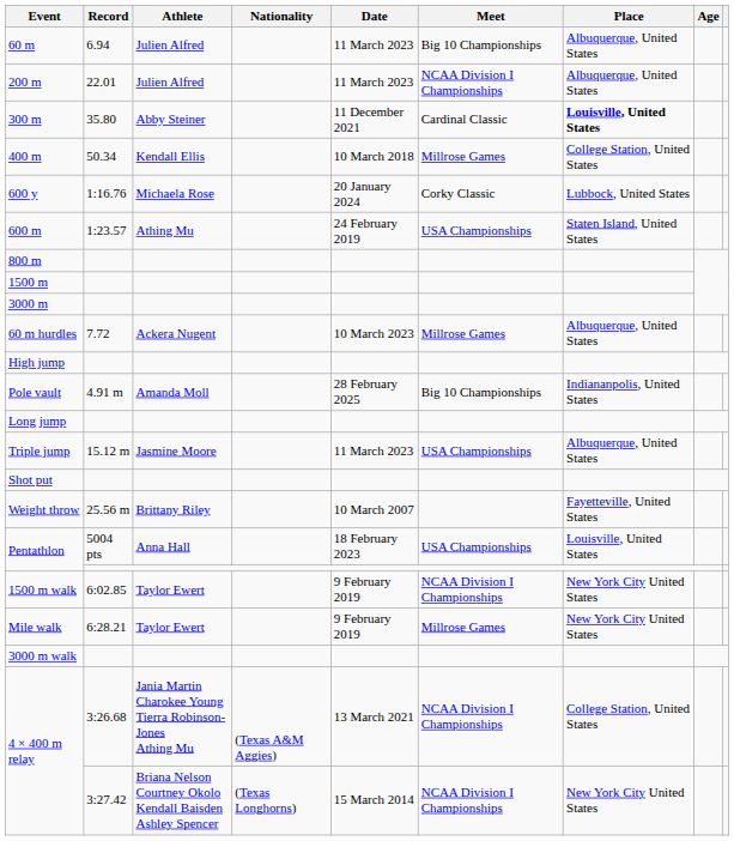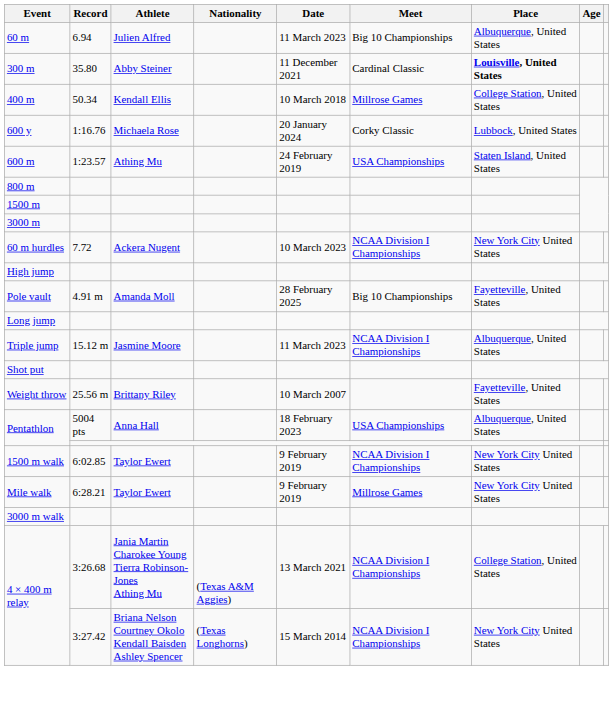 <table class="wikitable" style="font-size:95%; width: 95%;">
 <tr>
 <th>Event</th>
 <th>Record</th>
 <th>Athlete</th>
 <th>Nationality</th>
 <th>Date</th>
 <th>Meet</th>
 <th>Place</th>
 <th>Age</th>
 <th></th>
 </tr>
 <tr>
 <td><a href='#'>60 m</a></td>
 <td>6.94 </td>
 <td><a href='#'>Julien Alfred</a></td>
 <td></td>
 <td>11 March 2023</td>
 <td>Big 10 Championships</td>
-<td><a href='#'>Albuquerque</a>, United States</td>
-<td></td>
-<td></td>
-</tr>
-<tr>
-<td><a href='#'>200 m</a></td>
-<td>22.01 </td>
-<td><a href='#'>Julien Alfred</a></td>
-<td></td>
-<td>11 March 2023</td>
-<td><a href='#'>NCAA Division I Championships</a></td>
 <td><a href='#'>Albuquerque</a>, United States</td>
 <td></td>
 <td></td>
 </tr>
 <tr>
 <td><a href='#'>300 m</a></td>
 <td>35.80</td>
 <td><a href='#'>Abby Steiner</a></td>
 <td></td>
 <td>11 December 2021</td>
 <td>Cardinal Classic</td>
 <td><strong><a href='#'>Louisville</a>, United States</strong></td>
 <td></td>
 <td></td>
 </tr>
 <tr>
 <td><a href='#'>400 m</a></td>
 <td>50.34</td>
 <td><a href='#'>Kendall Ellis</a></td>
 <td></td>
 <td>10 March 2018</td>
 <td><a href='#'>Millrose Games</a></td>
 <td><a href='#'>College Station</a>, United States</td>
 <td></td>
 <td></td>
 </tr>
 <tr>
 <td><a href='#'>600 y</a></td>
 <td>1:16.76 </td>
 <td><a href='#'>Michaela Rose</a></td>
 <td></td>
 <td>20 January 2024</td>
 <td>Corky Classic</td>
 <td><a href='#'>Lubbock</a>, United States</td>
 <td></td>
 <td></td>
 </tr>
 <tr>
 <td><a href='#'>600 m</a></td>
 <td>1:23.57</td>
 <td><a href='#'>Athing Mu</a></td>
 <td></td>
 <td>24 February 2019</td>
 <td><a href='#'>USA Championships</a></td>
 <td><a href='#'>Staten Island</a>, United States</td>
 <td></td>
 <td></td>
 </tr>
 <tr>
 <td><a href='#'>800 m</a></td>
 <td></td>
 <td></td>
 <td></td>
 <td></td>
 <td></td>
 <td></td>
 </tr>
 <tr>
 <td><a href='#'>1500 m</a></td>
 <td></td>
 <td></td>
 <td></td>
 <td></td>
 <td></td>
 <td></td>
 </tr>
 <tr>
 <td><a href='#'>3000 m</a></td>
 <td></td>
 <td></td>
 <td></td>
 <td></td>
 <td></td>
 <td></td>
 </tr>
 <tr>
 <td><a href='#'>60 m hurdles</a></td>
 <td>7.72 </td>
 <td><a href='#'>Ackera Nugent</a></td>
 <td></td>
 <td>10 March 2023</td>
-<td><a href='#'>Millrose Games</a></td>
-<td><a href='#'>Albuquerque</a>, United States</td>
+<td><a href='#'>NCAA Division I Championships</a></td>
+<td><a href='#'>New York City</a> United States</td>
 <td></td>
 <td></td>
 </tr>
 <tr>
 <td><a href='#'>High jump</a></td>
 <td></td>
 <td></td>
 <td></td>
 <td></td>
 <td></td>
 <td></td>
 </tr>
 <tr>
 <td><a href='#'>Pole vault</a></td>
 <td>4.91 m</td>
 <td><a href='#'>Amanda Moll</a></td>
 <td></td>
 <td>28 February 2025</td>
 <td>Big 10 Championships</td>
-<td><a href='#'>Indiananpolis</a>, United States</td>
+<td><a href='#'>Fayetteville</a>, United States</td>
 <td></td>
 <td></td>
 </tr>
 <tr>
 <td><a href='#'>Long jump</a></td>
 <td></td>
 <td></td>
 <td></td>
 <td></td>
 <td></td>
 <td></td>
 </tr>
 <tr>
 <td><a href='#'>Triple jump</a></td>
 <td>15.12 m </td>
 <td><a href='#'>Jasmine Moore</a></td>
 <td></td>
 <td>11 March 2023</td>
-<td><a href='#'>USA Championships</a></td>
+<td><a href='#'>NCAA Division I Championships</a></td>
 <td><a href='#'>Albuquerque</a>, United States</td>
 <td></td>
 <td></td>
 </tr>
 <tr>
 <td><a href='#'>Shot put</a></td>
 <td></td>
 <td></td>
 <td></td>
 <td></td>
 <td></td>
 <td></td>
 </tr>
 <tr>
 <td><a href='#'>Weight throw</a></td>
 <td>25.56 m</td>
 <td><a href='#'>Brittany Riley</a></td>
 <td></td>
 <td>10 March 2007</td>
 <td></td>
 <td><a href='#'>Fayetteville</a>, United States</td>
 <td></td>
 <td></td>
 </tr>
 <tr>
 <td rowspan=2><a href='#'>Pentathlon</a></td>
 <td>5004 pts </td>
 <td><a href='#'>Anna Hall</a></td>
 <td></td>
 <td>18 February 2023</td>
 <td><a href='#'>USA Championships</a></td>
-<td><a href='#'>Louisville</a>, United States</td>
+<td><a href='#'>Albuquerque</a>, United States</td>
 <td></td>
 <td></td>
 </tr>
 <tr>
 <td colspan=7></td>
 <td></td>
 </tr>
 <tr>
 <td><a href='#'>1500 m walk</a></td>
 <td>6:02.85</td>
 <td><a href='#'>Taylor Ewert</a></td>
 <td></td>
 <td>9 February 2019</td>
 <td><a href='#'>NCAA Division I Championships</a></td>
 <td><a href='#'>New York City</a> United States</td>
 <td></td>
 <td></td>
 </tr>
 <tr>
 <td><a href='#'>Mile walk</a></td>
 <td>6:28.21</td>
 <td><a href='#'>Taylor Ewert</a></td>
 <td></td>
 <td>9 February 2019</td>
 <td><a href='#'>Millrose Games</a></td>
 <td><a href='#'>New York City</a> United States</td>
 <td></td>
 <td></td>
 </tr>
 <tr>
 <td><a href='#'>3000 m walk</a></td>
 <td></td>
 <td></td>
 <td></td>
 <td></td>
 <td></td>
 <td></td>
 </tr>
 <tr>
 <td rowspan=2><a href='#'>4 × 400 m relay</a></td>
 <td>3:26.68</td>
 <td><a href='#'>Jania Martin</a><br><a href='#'>Charokee Young</a><br><a href='#'>Tierra Robinson-Jones</a><br><a href='#'>Athing Mu</a></td>
 <td><br><br><br><br>(<a href='#'>Texas A&M Aggies</a>)</td>
 <td>13 March 2021</td>
 <td><a href='#'>NCAA Division I Championships</a></td>
 <td><a href='#'>College Station</a>, United States</td>
 <td><br><br><br></td>
 <td></td>
 </tr>
 <tr>
 <td>3:27.42 </td>
 <td><a href='#'>Briana Nelson</a><br><a href='#'>Courtney Okolo</a><br><a href='#'>Kendall Baisden</a><br><a href='#'>Ashley Spencer</a></td>
 <td> (<a href='#'>Texas Longhorns</a>)</td>
 <td>15 March 2014</td>
 <td><a href='#'>NCAA Division I Championships</a></td>
 <td><a href='#'>New York City</a> United States</td>
 <td><br><br><br></td>
 <td></td>
 </tr>
 </table>
